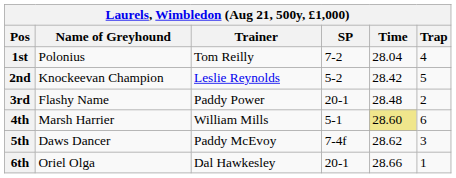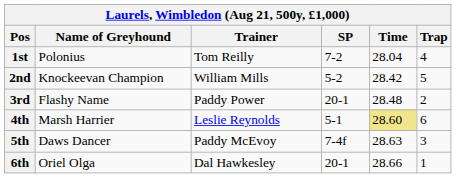 <table class="wikitable">
 <tr>
 <th colspan="6"><a href='#'>Laurels</a>, <a href='#'>Wimbledon</a> (Aug 21, 500y, £1,000)</th>
 </tr>
 <tr>
 <th width=30>Pos</th>
 <th width=180>Name of Greyhound</th>
 <th width=150>Trainer</th>
 <th width=50>SP</th>
 <th width=50>Time</th>
 <th width=30>Trap</th>
 </tr>
 <tr>
 <th>1st</th>
 <td>Polonius</td>
 <td>Tom Reilly</td>
 <td>7-2</td>
 <td>28.04</td>
 <td>4</td>
 </tr>
 <tr>
 <th>2nd</th>
 <td>Knockeevan Champion</td>
-<td><a href='#'>Leslie Reynolds</a></td>
+<td>William Mills</td>
 <td>5-2</td>
 <td>28.42</td>
 <td>5</td>
 </tr>
 <tr>
 <th>3rd</th>
 <td>Flashy Name</td>
 <td>Paddy Power</td>
 <td>20-1</td>
 <td>28.48</td>
 <td>2</td>
 </tr>
 <tr>
 <th>4th</th>
 <td>Marsh Harrier</td>
-<td>William Mills</td>
+<td><a href='#'>Leslie Reynolds</a></td>
 <td>5-1</td>
 <td style="background: khaki;">28.60</td>
 <td>6</td>
 </tr>
 <tr>
 <th>5th</th>
 <td>Daws Dancer</td>
 <td>Paddy McEvoy</td>
 <td>7-4f</td>
-<td>28.62</td>
+<td>28.63</td>
 <td>3</td>
 </tr>
 <tr>
 <th>6th</th>
 <td>Oriel Olga</td>
 <td>Dal Hawkesley</td>
 <td>20-1</td>
 <td>28.66</td>
 <td>1</td>
 </tr>
 </table>
